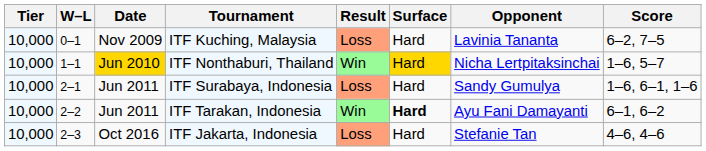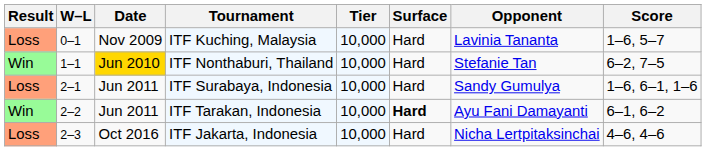 <table class="sortable wikitable">
 <tr>
-<th>Tier</th>
+<th>Result</th>
 <th class="unsortable">W–L</th>
 <th>Date</th>
 <th>Tournament</th>
-<th>Result</th>
+<th>Tier</th>
 <th>Surface</th>
 <th>Opponent</th>
 <th class="unsortable">Score</th>
 </tr>
 <tr>
-<td style="background:#f0f8ff;">10,000</td>
+<td bgcolor="FFA07A">Loss</td>
 <td><small>0–1</small></td>
 <td>Nov 2009</td>
 <td style="background:#f0f8ff;">ITF Kuching, Malaysia</td>
-<td bgcolor="FFA07A">Loss</td>
+<td style="background:#f0f8ff;">10,000</td>
 <td>Hard</td>
 <td> <a href='#'>Lavinia Tananta</a></td>
+<td>1–6, 5–7</td>
+</tr>
+<tr>
+<td bgcolor="98FB98">Win</td>
+<td><small>1–1</small></td>
+<td style="background: gold;">Jun 2010</td>
+<td style="background:#f0f8ff;">ITF Nonthaburi, Thailand</td>
+<td style="background:#f0f8ff;">10,000</td>
+<td>Hard</td>
+<td> <a href='#'>Stefanie Tan</a></td>
 <td>6–2, 7–5</td>
 </tr>
 <tr>
-<td style="background:#f0f8ff;">10,000</td>
-<td><small>1–1</small></td>
-<td style="background: gold;">Jun 2010</td>
-<td style="background:#f0f8ff;">ITF Nonthaburi, Thailand</td>
-<td bgcolor="98FB98">Win</td>
-<td style="background: gold;">Hard</td>
-<td> <a href='#'>Nicha Lertpitaksinchai</a></td>
-<td>1–6, 5–7</td>
-</tr>
-<tr>
-<td style="background:#f0f8ff;">10,000</td>
+<td bgcolor="FFA07A">Loss</td>
 <td><small>2–1</small></td>
 <td>Jun 2011</td>
 <td style="background:#f0f8ff;">ITF Surabaya, Indonesia</td>
-<td bgcolor="FFA07A">Loss</td>
+<td style="background:#f0f8ff;">10,000</td>
 <td>Hard</td>
 <td> <a href='#'>Sandy Gumulya</a></td>
 <td>1–6, 6–1, 1–6</td>
 </tr>
 <tr>
-<td style="background:#f0f8ff;">10,000</td>
+<td bgcolor="98FB98">Win</td>
 <td><small>2–2</small></td>
 <td>Jun 2011</td>
 <td style="background:#f0f8ff;">ITF Tarakan, Indonesia</td>
-<td bgcolor="98FB98">Win</td>
+<td style="background:#f0f8ff;">10,000</td>
 <td><strong>Hard</strong></td>
 <td> <a href='#'>Ayu Fani Damayanti</a></td>
 <td>6–1, 6–2</td>
 </tr>
 <tr>
-<td style="background:#f0f8ff;">10,000</td>
+<td bgcolor="FFA07A">Loss</td>
 <td><small>2–3</small></td>
 <td>Oct 2016</td>
 <td style="background:#f0f8ff;">ITF Jakarta, Indonesia</td>
-<td bgcolor="FFA07A">Loss</td>
+<td style="background:#f0f8ff;">10,000</td>
 <td>Hard</td>
-<td> <a href='#'>Stefanie Tan</a></td>
+<td> <a href='#'>Nicha Lertpitaksinchai</a></td>
 <td>4–6, 4–6</td>
 </tr>
 </table>
